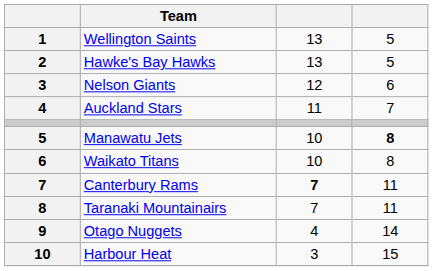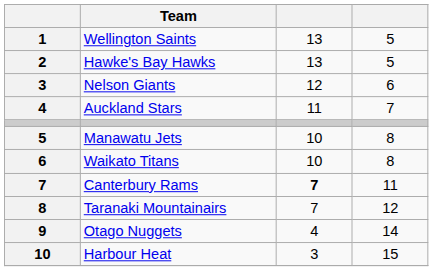 <table class="wikitable" width="35%" style="font-size:95%; text-align:center">
 <tr>
 <th width="5%" rowspan=2></th>
 </tr>
 <tr>
 <th width="10%">Team</th>
 <th width="5%"></th>
 <th width="5%"></th>
 </tr>
 <tr>
 <th>1</th>
 <td align=left><a href='#'>Wellington Saints</a></td>
 <td>13</td>
 <td>5</td>
 </tr>
 <tr>
 <th>2</th>
 <td align=left><a href='#'>Hawke's Bay Hawks</a></td>
 <td>13</td>
 <td>5</td>
 </tr>
 <tr>
 <th>3</th>
 <td align=left><a href='#'>Nelson Giants</a></td>
 <td>12</td>
 <td>6</td>
 </tr>
 <tr>
 <th>4</th>
 <td align=left><a href='#'>Auckland Stars</a></td>
 <td>11</td>
 <td>7</td>
 </tr>
 <tr bgcolor="#cccccc">
 <td></td>
 <td></td>
 <td></td>
 <td></td>
 </tr>
 <tr>
 <th>5</th>
 <td align=left><a href='#'>Manawatu Jets</a></td>
 <td>10</td>
-<td><strong>8</strong></td>
+<td>8</td>
 </tr>
 <tr>
 <th>6</th>
 <td align=left><a href='#'>Waikato Titans</a></td>
 <td>10</td>
 <td>8</td>
 </tr>
 <tr>
 <th>7</th>
 <td align=left><a href='#'>Canterbury Rams</a></td>
 <td><strong>7</strong></td>
 <td>11</td>
 </tr>
 <tr>
 <th>8</th>
 <td align=left><a href='#'>Taranaki Mountainairs</a></td>
 <td>7</td>
-<td>11</td>
+<td>12</td>
 </tr>
 <tr>
 <th>9</th>
 <td align=left><a href='#'>Otago Nuggets</a></td>
 <td>4</td>
 <td>14</td>
 </tr>
 <tr>
 <th>10</th>
 <td align=left><a href='#'>Harbour Heat</a></td>
 <td>3</td>
 <td>15</td>
 </tr>
 <tr>
 </tr>
 </table>
